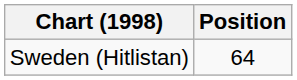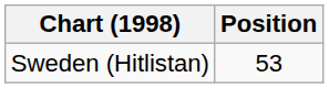 <table class="wikitable">
 <tr>
 <th>Chart (1998)</th>
 <th>Position</th>
 </tr>
 <tr>
 <td>Sweden (Hitlistan)</td>
-<td align="center">64</td>
+<td align="center">53</td>
 </tr>
 </table>
